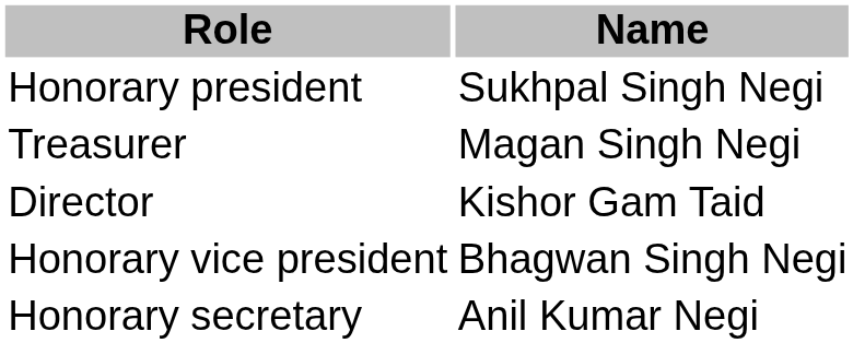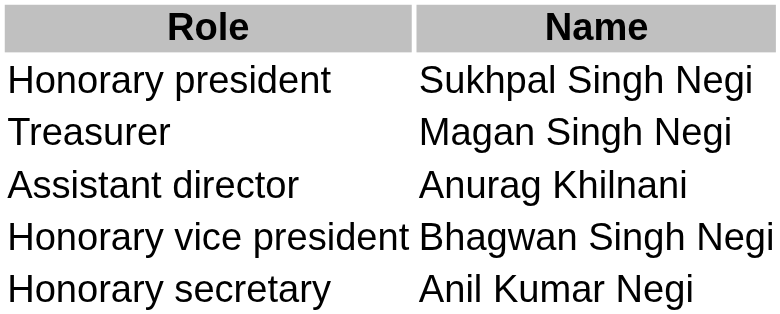 <table class="toccolours">
 <tr>
 <th style="background:silver;">Role</th>
 <th style="background:silver;">Name</th>
 </tr>
 <tr>
 <td>Honorary president</td>
 <td> Sukhpal Singh Negi</td>
 </tr>
 <tr>
 <td>Treasurer</td>
 <td> Magan Singh Negi</td>
 </tr>
 <tr>
-<td>Director</td>
-<td> Kishor Gam Taid</td>
+<td>Assistant director</td>
+<td> Anurag Khilnani</td>
 </tr>
 <tr>
 <td>Honorary vice president</td>
 <td> Bhagwan Singh Negi</td>
 </tr>
 <tr>
 <td>Honorary secretary</td>
 <td> Anil Kumar Negi</td>
 </tr>
 </table>
